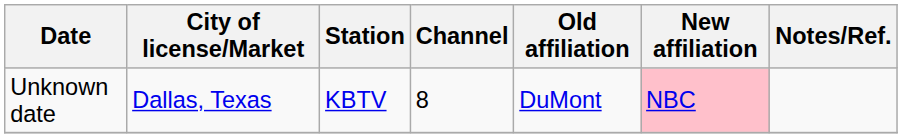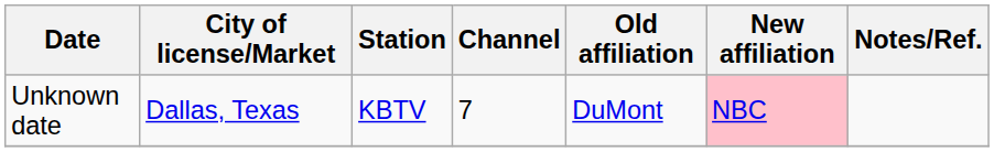 <table class="wikitable sortable">
 <tr>
 <th>Date</th>
 <th>City of license/Market</th>
 <th>Station</th>
 <th>Channel</th>
 <th>Old affiliation</th>
 <th>New affiliation</th>
 <th>Notes/Ref.</th>
 </tr>
 <tr>
 <td>Unknown date</td>
 <td><a href='#'>Dallas, Texas</a></td>
 <td><a href='#'>KBTV</a></td>
-<td>8</td>
+<td>7</td>
 <td><a href='#'>DuMont</a></td>
 <td style="background: pink;"><a href='#'>NBC</a></td>
 <td></td>
 </tr>
 <tr>
 </tr>
 </table>
